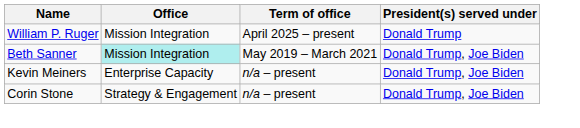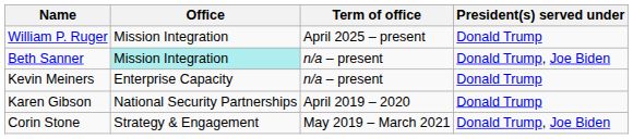 <table class="wikitable">
 <tr>
 <th>Name</th>
 <th>Office</th>
 <th>Term of office</th>
 <th>President(s) served under</th>
 </tr>
 <tr>
 <td><a href='#'>William P. Ruger</a></td>
 <td>Mission Integration</td>
 <td>April 2025 – present</td>
 <td><a href='#'>Donald Trump</a></td>
 </tr>
 <tr>
 <td><a href='#'>Beth Sanner</a></td>
 <td style="background: paleturquoise;">Mission Integration</td>
-<td>May 2019 – March 2021</td>
+<td><em>n/a</em> – present</td>
 <td><a href='#'>Donald Trump</a>, <a href='#'>Joe Biden</a></td>
 </tr>
 <tr>
 <td>Kevin Meiners</td>
 <td>Enterprise Capacity</td>
 <td><em>n/a</em> – present</td>
-<td><a href='#'>Donald Trump</a>, <a href='#'>Joe Biden</a></td>
+<td><a href='#'>Donald Trump</a></td>
+</tr>
+<tr>
+<td>Karen Gibson</td>
+<td>National Security Partnerships</td>
+<td>April 2019 – 2020</td>
+<td><a href='#'>Donald Trump</a></td>
 </tr>
 <tr>
 <td>Corin Stone</td>
 <td>Strategy & Engagement</td>
-<td><em>n/a</em> – present</td>
+<td>May 2019 – March 2021</td>
 <td><a href='#'>Donald Trump</a>, <a href='#'>Joe Biden</a></td>
 </tr>
 </table>
